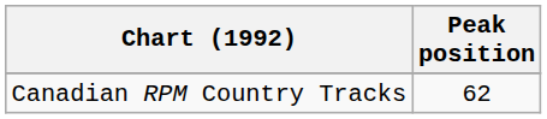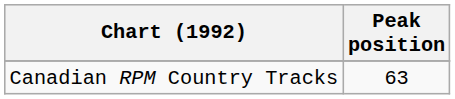 <table class="wikitable sortable">
 <tr>
 <th>Chart (1992)</th>
 <th>Peak<br>position</th>
 </tr>
 <tr>
 </tr>
 <tr>
 <td>Canadian <em>RPM</em> Country Tracks</td>
-<td align="center">62</td>
+<td align="center">63</td>
 </tr>
 </table>
